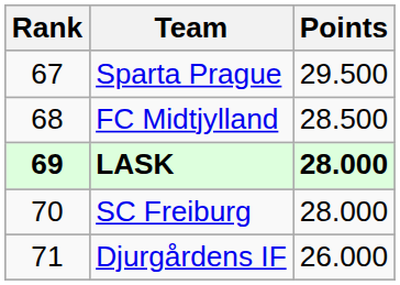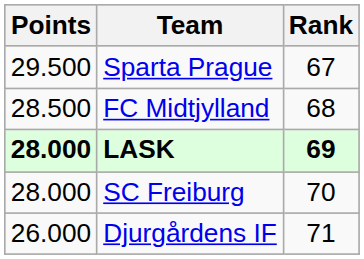 <table class="wikitable" style="text-align: center;">
 <tr>
+<th>Points</th>
+<th>Team</th>
 <th>Rank</th>
-<th>Team</th>
-<th>Points</th>
 </tr>
 <tr>
+<td>29.500</td>
+<td align=left> <a href='#'>Sparta Prague</a></td>
 <td>67</td>
-<td align=left> <a href='#'>Sparta Prague</a></td>
-<td>29.500</td>
 </tr>
 <tr>
+<td>28.500</td>
+<td align=left> <a href='#'>FC Midtjylland</a></td>
 <td>68</td>
-<td align=left> <a href='#'>FC Midtjylland</a></td>
-<td>28.500</td>
 </tr>
 <tr bgcolor="#ddffdd">
+<td><strong>28.000</strong></td>
+<td align=left> <strong>LASK</strong></td>
 <td><strong>69</strong></td>
-<td align=left> <strong>LASK</strong></td>
-<td><strong>28.000</strong></td>
 </tr>
 <tr>
+<td>28.000</td>
+<td align=left> <a href='#'>SC Freiburg</a></td>
 <td>70</td>
-<td align=left> <a href='#'>SC Freiburg</a></td>
-<td>28.000</td>
 </tr>
 <tr>
+<td>26.000</td>
+<td align=left> <a href='#'>Djurgårdens IF</a></td>
 <td>71</td>
-<td align=left> <a href='#'>Djurgårdens IF</a></td>
-<td>26.000</td>
 </tr>
 </table>
